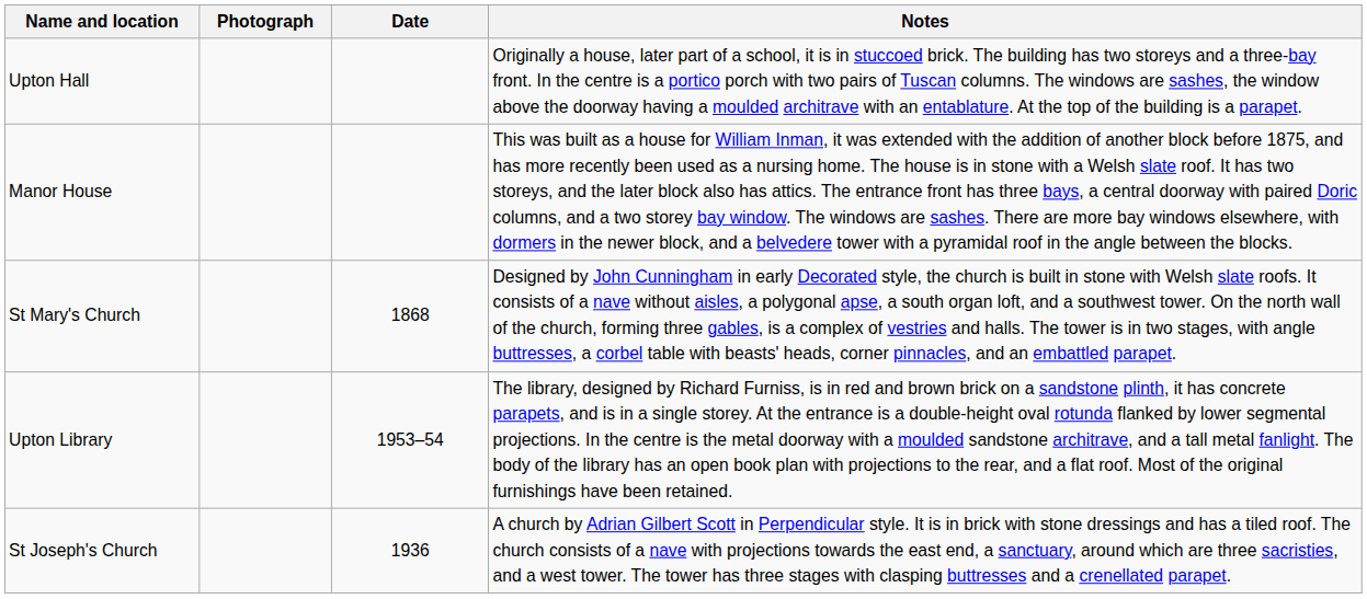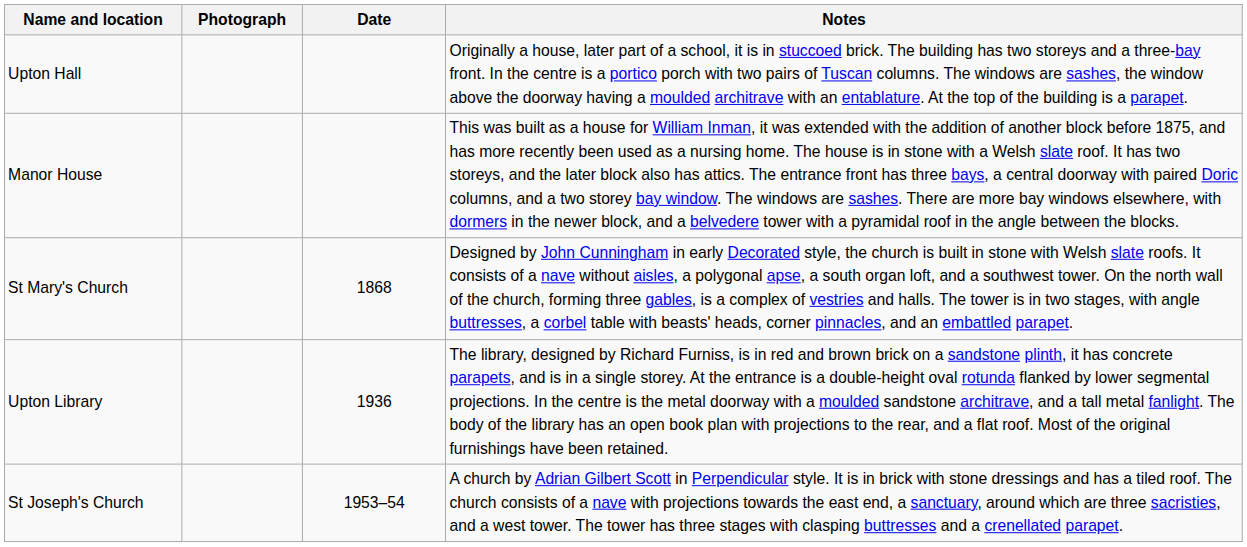 <table class="wikitable sortable plainrowheaders" style="width:100%;border:0px;text-align:left;line-height:150%;">
 <tr>
 <th scope="col"  style="width:150px">Name and location</th>
 <th scope="col"  style="width:100px" class="unsortable">Photograph</th>
 <th scope="col"  style="width:120px">Date</th>
 <th scope="col"  style="width:700px" class="unsortable">Notes</th>
 </tr>
 <tr>
 <td>Upton Hall<br><small></small></td>
 <td></td>
 <td align="center"></td>
 <td>Originally a house, later part of a school, it is in <a href='#'>stuccoed</a> brick.  The building has two storeys and a three-<a href='#'>bay</a> front.  In the centre is a <a href='#'>portico</a> porch with two pairs of <a href='#'>Tuscan</a> columns.  The windows are <a href='#'>sashes</a>, the window above the doorway having a <a href='#'>moulded</a> <a href='#'>architrave</a> with an <a href='#'>entablature</a>.  At the top of the building is a <a href='#'>parapet</a>.</td>
 </tr>
 <tr>
 <td>Manor House<br><small></small></td>
 <td></td>
 <td align="center"></td>
 <td>This was built as a house for <a href='#'>William Inman</a>, it was extended with the addition of another block before 1875, and has more recently been used as a nursing home.  The house is in stone with a Welsh <a href='#'>slate</a> roof.  It has two storeys, and the later block also has attics.  The entrance front has three <a href='#'>bays</a>, a central doorway with paired <a href='#'>Doric</a> columns, and a two storey <a href='#'>bay window</a>.  The windows are <a href='#'>sashes</a>.  There are more bay windows elsewhere, with <a href='#'>dormers</a> in the newer block, and a <a href='#'>belvedere</a> tower with a pyramidal roof in the angle between the blocks.</td>
 </tr>
 <tr>
 <td>St Mary's Church<br><small></small></td>
 <td></td>
 <td align="center">1868</td>
 <td>Designed by <a href='#'>John Cunningham</a> in early <a href='#'>Decorated</a> style, the church is built in stone with Welsh <a href='#'>slate</a> roofs.  It consists of a <a href='#'>nave</a> without <a href='#'>aisles</a>, a polygonal <a href='#'>apse</a>, a south organ loft, and a southwest tower.  On the north wall of the church, forming three <a href='#'>gables</a>, is a complex of <a href='#'>vestries</a> and halls.  The tower is in two stages, with angle <a href='#'>buttresses</a>, a <a href='#'>corbel</a> table with beasts' heads, corner <a href='#'>pinnacles</a>, and an <a href='#'>embattled</a> <a href='#'>parapet</a>.</td>
 </tr>
 <tr>
 <td>Upton Library<br><small></small></td>
 <td></td>
-<td align="center">1953–54</td>
+<td align="center">1936</td>
 <td>The library, designed by Richard Furniss, is in red and brown brick on a <a href='#'>sandstone</a> <a href='#'>plinth</a>, it has concrete <a href='#'>parapets</a>, and is in a single storey.  At the entrance is a double-height oval <a href='#'>rotunda</a> flanked by lower segmental projections.  In the centre is the metal doorway with a <a href='#'>moulded</a> sandstone <a href='#'>architrave</a>, and a tall metal <a href='#'>fanlight</a>.  The body of the library has an open book plan with projections to the rear, and a flat roof.  Most of the original furnishings have been retained.</td>
 </tr>
 <tr>
 <td>St Joseph's Church<br><small></small></td>
 <td></td>
-<td align="center">1936</td>
+<td align="center">1953–54</td>
 <td>A church by <a href='#'>Adrian Gilbert Scott</a> in <a href='#'>Perpendicular</a> style.  It is in brick with stone dressings and has a tiled roof.  The church consists of a <a href='#'>nave</a> with projections towards the east end, a <a href='#'>sanctuary</a>, around which are three <a href='#'>sacristies</a>, and a west tower.  The tower has three stages with clasping <a href='#'>buttresses</a> and a <a href='#'>crenellated</a> <a href='#'>parapet</a>.</td>
 </tr>
 <tr>
 </tr>
 </table>
